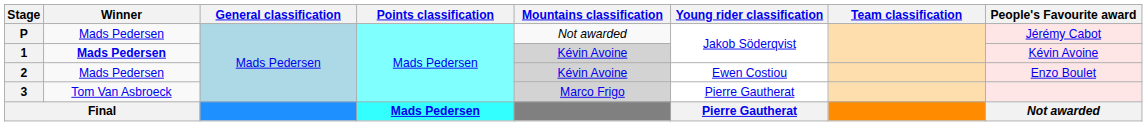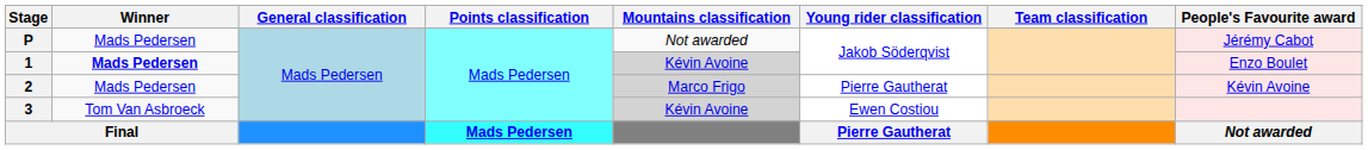 <table class="wikitable" style="text-align: center; font-size:smaller;">
 <tr style="background:#efefef;">
 <th style="width:2%;">Stage</th>
 <th style="width:14%;">Winner</th>
 <th style="width:14%;"><a href='#'>General classification</a><br></th>
 <th style="width:14%;"><a href='#'>Points classification</a><br></th>
 <th style="width:14%;"><a href='#'>Mountains classification</a><br></th>
 <th style="width:14%;"><a href='#'>Young rider classification</a><br></th>
 <th style="width:14%;"><a href='#'>Team classification</a></th>
 <th style="width:14%;">People's Favourite award<br></th>
 </tr>
 <tr>
 <th>P</th>
 <td><a href='#'>Mads Pedersen</a></td>
 <td style="background:lightblue;" rowspan="4"><a href='#'>Mads Pedersen</a></td>
 <td style="background:#80FFFF;" rowspan="4"><a href='#'>Mads Pedersen</a></td>
 <td><em>Not awarded</em></td>
 <td style="background:white;" rowspan="2"><a href='#'>Jakob Söderqvist</a></td>
 <td style="background:navajowhite;" rowspan="2"></td>
 <td style="background:#FFE6E6;"><a href='#'>Jérémy Cabot</a></td>
 </tr>
 <tr>
 <th>1</th>
 <td><strong><a href='#'>Mads Pedersen</a></strong></td>
 <td style="background:lightgrey;"><a href='#'>Kévin Avoine</a></td>
-<td style="background:#FFE6E6;"><a href='#'>Kévin Avoine</a></td>
+<td style="background:#FFE6E6;"><a href='#'>Enzo Boulet</a></td>
 </tr>
 <tr>
 <th>2</th>
 <td><a href='#'>Mads Pedersen</a></td>
-<td style="background:lightgrey;"><a href='#'>Kévin Avoine</a></td>
-<td style="background:white;"><a href='#'>Ewen Costiou</a></td>
+<td style="background:lightgrey;"><a href='#'>Marco Frigo</a></td>
+<td style="background:white;"><a href='#'>Pierre Gautherat</a></td>
 <td style="background:navajowhite;"></td>
-<td style="background:#FFE6E6;"><a href='#'>Enzo Boulet</a></td>
+<td style="background:#FFE6E6;"><a href='#'>Kévin Avoine</a></td>
 </tr>
 <tr>
 <th>3</th>
 <td><a href='#'>Tom Van Asbroeck</a></td>
-<td style="background:lightgrey;"><a href='#'>Marco Frigo</a></td>
-<td style="background:white;"><a href='#'>Pierre Gautherat</a></td>
+<td style="background:lightgrey;"><a href='#'>Kévin Avoine</a></td>
+<td style="background:white;"><a href='#'>Ewen Costiou</a></td>
 <td style="background:navajowhite;"></td>
 <td style="background:#FFE6E6;"></td>
 </tr>
 <tr>
 <th colspan="2">Final</th>
 <th style="background:dodgerblue;"></th>
 <th style="background:#33FFFF;"><a href='#'>Mads Pedersen</a></th>
 <th style="background:gray;"></th>
 <th style="background:offwhite;"><a href='#'>Pierre Gautherat</a></th>
 <th style="background:#FF8C00;"></th>
 <th><em>Not awarded</em></th>
 </tr>
 </table>
